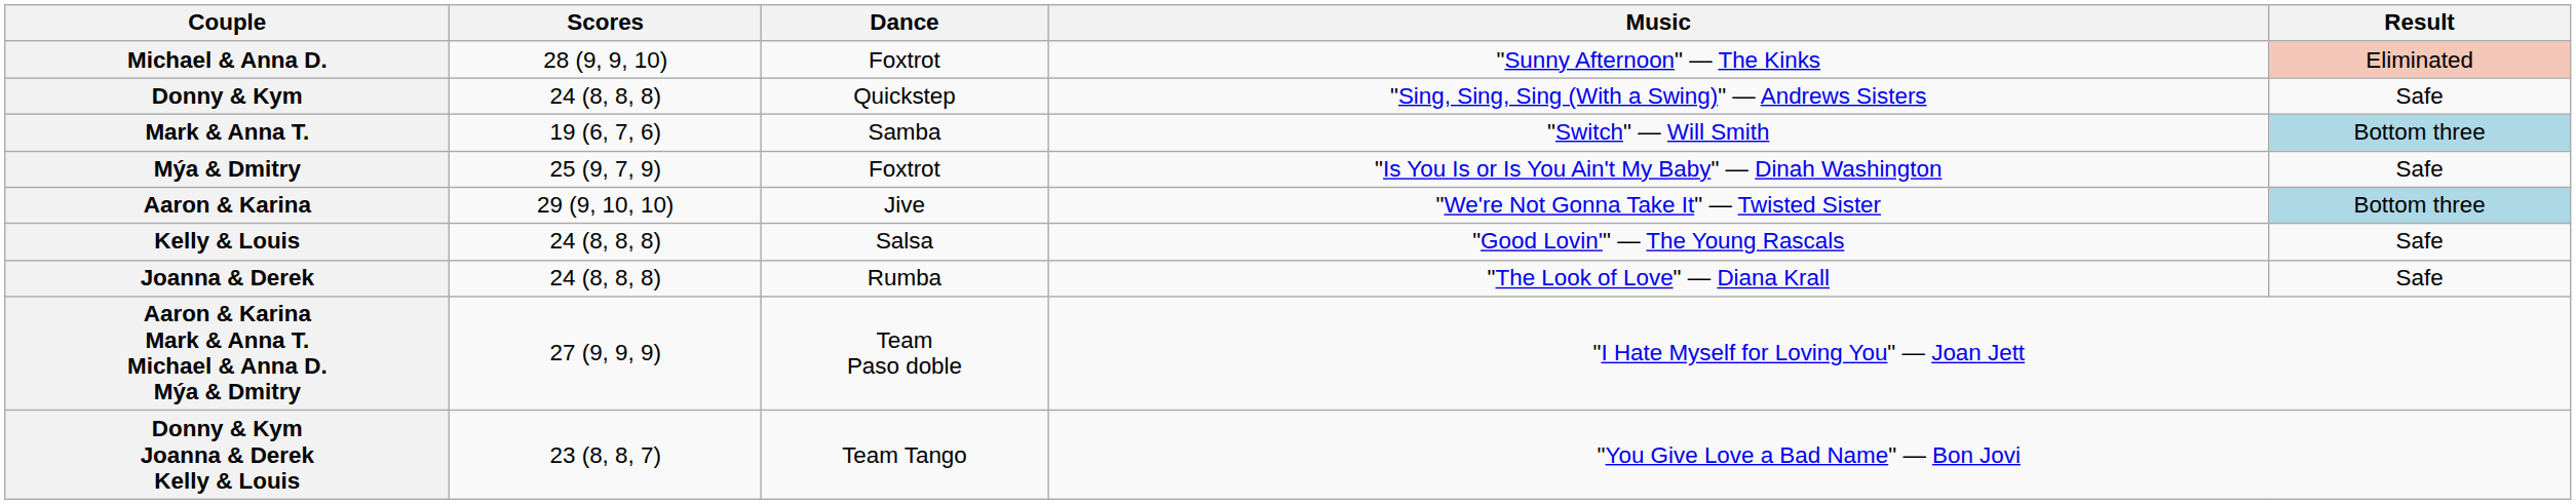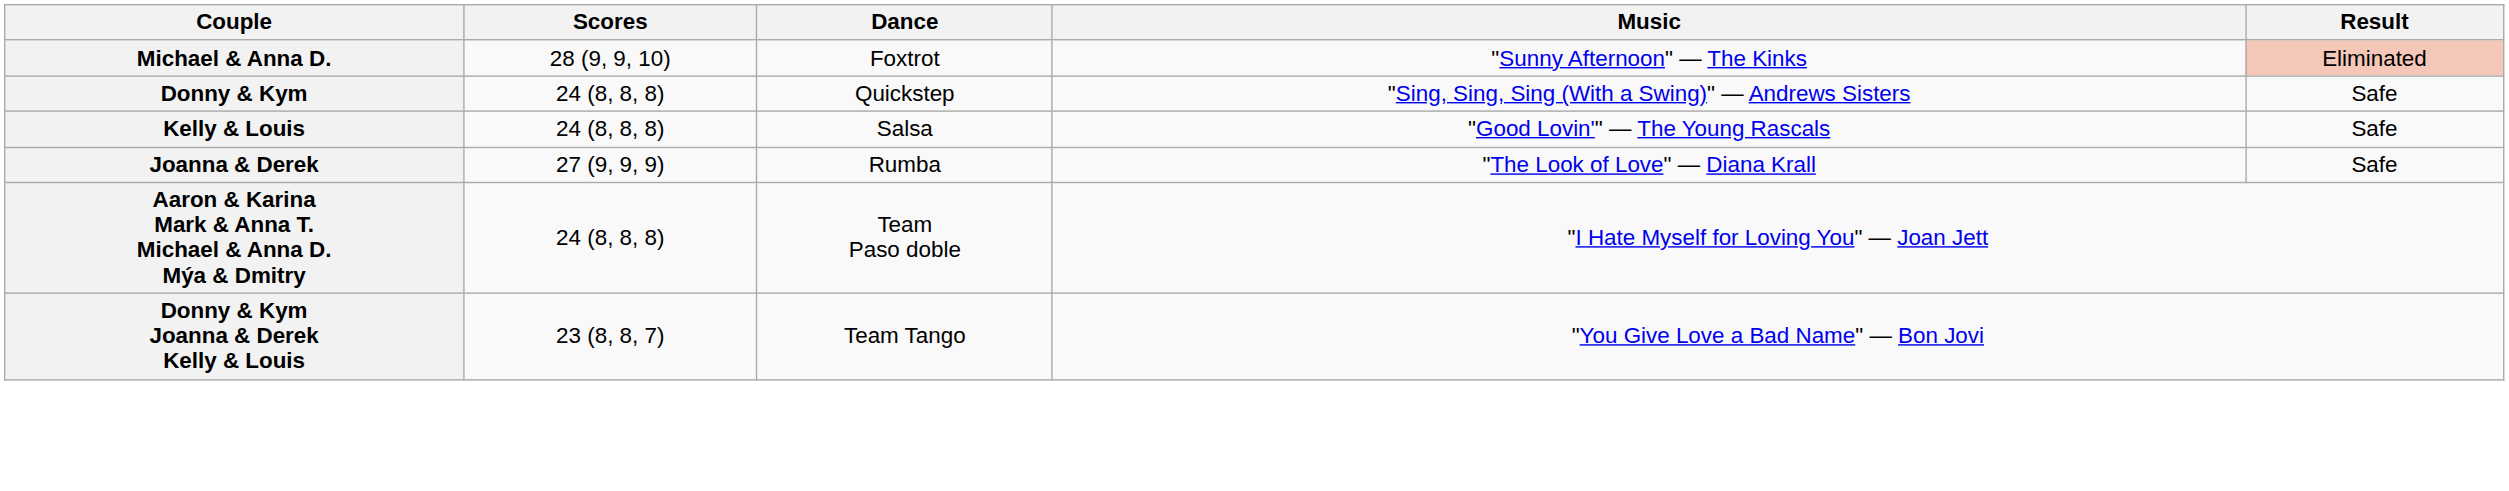 <table class="wikitable sortable" style="text-align:center; width:90%">
 <tr>
 <th scope="col">Couple</th>
 <th scope="col">Scores</th>
 <th scope="col" class="unsortable">Dance</th>
 <th scope="col" class="unsortable">Music</th>
 <th scope="col" class="unsortable">Result</th>
 </tr>
 <tr>
 <th scope="row">Michael & Anna D.</th>
 <td>28 (9, 9, 10)</td>
 <td>Foxtrot</td>
 <td>"<a href='#'>Sunny Afternoon</a>" — <a href='#'>The Kinks</a></td>
 <td bgcolor=f4c7b8>Eliminated</td>
 </tr>
 <tr>
 <th scope="row">Donny & Kym</th>
 <td>24 (8, 8, 8)</td>
 <td>Quickstep</td>
 <td>"<a href='#'>Sing, Sing, Sing (With a Swing)</a>" — <a href='#'>Andrews Sisters</a></td>
 <td>Safe</td>
 </tr>
 <tr>
-<th scope="row">Mark & Anna T.</th>
-<td>19 (6, 7, 6)</td>
-<td>Samba</td>
-<td>"<a href='#'>Switch</a>" — <a href='#'>Will Smith</a></td>
-<td bgcolor=lightblue>Bottom three</td>
-</tr>
-<tr>
-<th scope="row">Mýa & Dmitry</th>
-<td>25 (9, 7, 9)</td>
-<td>Foxtrot</td>
-<td>"<a href='#'>Is You Is or Is You Ain't My Baby</a>" — <a href='#'>Dinah Washington</a></td>
-<td>Safe</td>
-</tr>
-<tr>
-<th scope="row">Aaron & Karina</th>
-<td>29 (9, 10, 10)</td>
-<td>Jive</td>
-<td>"<a href='#'>We're Not Gonna Take It</a>" — <a href='#'>Twisted Sister</a></td>
-<td bgcolor=lightblue>Bottom three</td>
-</tr>
-<tr>
 <th scope="row">Kelly & Louis</th>
 <td>24 (8, 8, 8)</td>
 <td>Salsa</td>
 <td>"<a href='#'>Good Lovin'</a>" — <a href='#'>The Young Rascals</a></td>
 <td>Safe</td>
 </tr>
 <tr>
 <th scope="row">Joanna & Derek</th>
-<td>24 (8, 8, 8)</td>
+<td>27 (9, 9, 9)</td>
 <td>Rumba</td>
 <td>"<a href='#'>The Look of Love</a>" — <a href='#'>Diana Krall</a></td>
 <td>Safe</td>
 </tr>
 <tr>
 <th scope="row">Aaron & Karina<br>Mark & Anna T.<br>Michael & Anna D.<br>Mýa & Dmitry</th>
-<td>27 (9, 9, 9)</td>
+<td>24 (8, 8, 8)</td>
 <td>Team<br>Paso doble</td>
 <td colspan="2">"<a href='#'>I Hate Myself for Loving You</a>" — <a href='#'>Joan Jett</a></td>
 </tr>
 <tr>
 <th scope="row">Donny & Kym<br>Joanna & Derek<br>Kelly & Louis</th>
 <td>23 (8, 8, 7)</td>
 <td>Team Tango</td>
 <td colspan="2">"<a href='#'>You Give Love a Bad Name</a>" — <a href='#'>Bon Jovi</a></td>
 </tr>
 </table>
